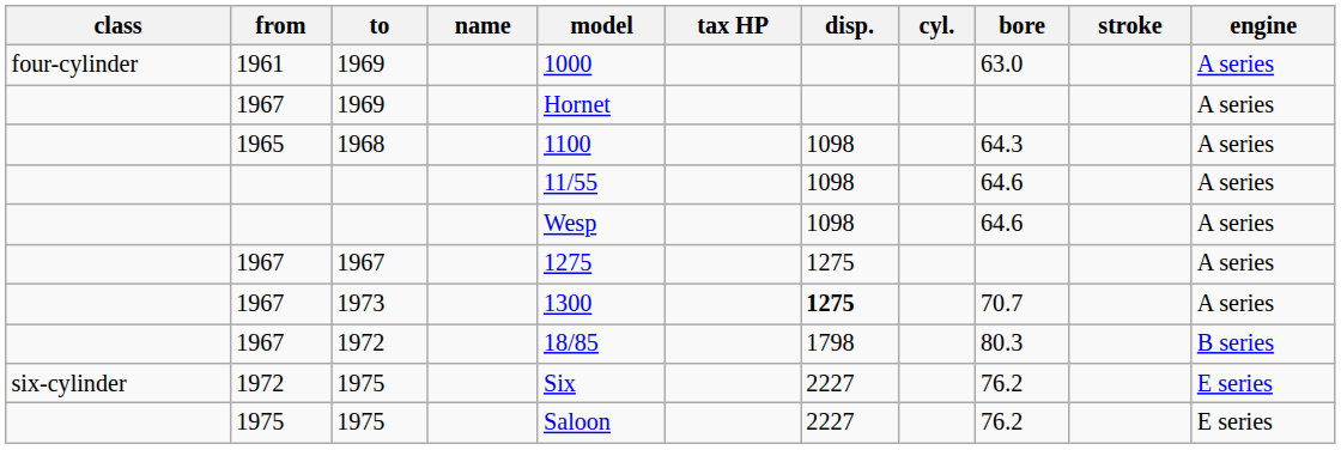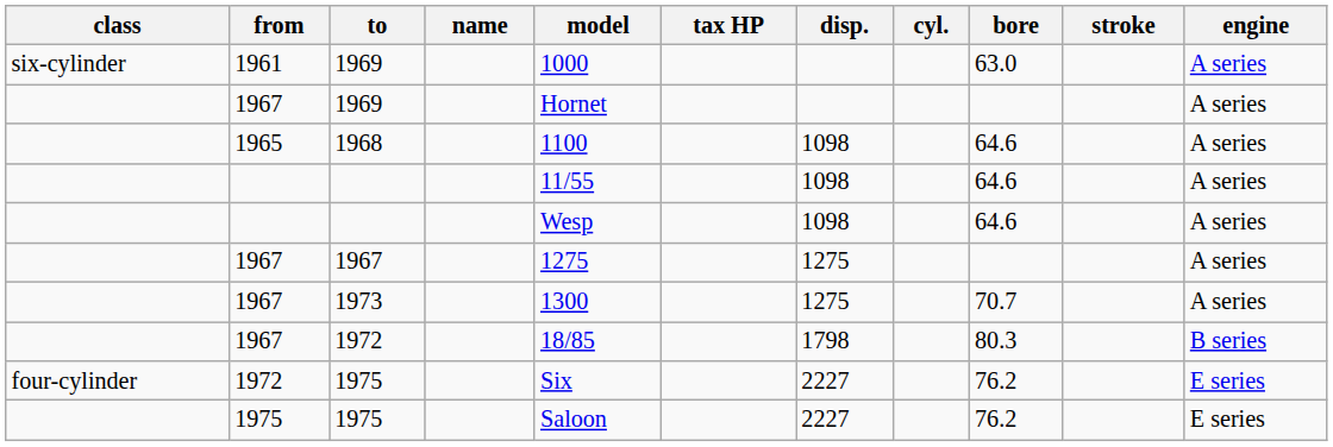 <table class="wikitable" style="font-size:85%; width:85%">
 <tr>
 <th>class</th>
 <th>from</th>
 <th>to</th>
 <th>name</th>
 <th>model</th>
 <th>tax HP</th>
 <th>disp.</th>
 <th>cyl.</th>
 <th>bore</th>
 <th>stroke</th>
 <th>engine</th>
 </tr>
 <tr>
-<td>four-cylinder</td>
+<td>six-cylinder</td>
 <td>1961</td>
 <td>1969</td>
 <td></td>
 <td><a href='#'>1000</a></td>
 <td></td>
 <td></td>
 <td></td>
 <td>63.0</td>
 <td></td>
 <td><a href='#'>A series</a></td>
 </tr>
 <tr>
 <td></td>
 <td>1967</td>
 <td>1969</td>
 <td></td>
 <td><a href='#'>Hornet</a></td>
 <td></td>
 <td></td>
 <td></td>
 <td></td>
 <td></td>
 <td>A series </td>
 </tr>
 <tr>
 <td></td>
 <td>1965</td>
 <td>1968</td>
 <td></td>
 <td><a href='#'>1100</a></td>
 <td></td>
 <td>1098</td>
 <td></td>
-<td>64.3</td>
+<td>64.6</td>
 <td></td>
 <td>A series</td>
 </tr>
 <tr>
 <td></td>
 <td></td>
 <td></td>
 <td></td>
 <td><a href='#'>11/55</a></td>
 <td></td>
 <td>1098</td>
 <td></td>
 <td>64.6</td>
 <td></td>
 <td>A series </td>
 </tr>
 <tr>
 <td></td>
 <td></td>
 <td></td>
 <td></td>
 <td><a href='#'>Wesp</a></td>
 <td></td>
 <td>1098</td>
 <td></td>
 <td>64.6</td>
 <td></td>
 <td>A series </td>
 </tr>
 <tr>
 <td></td>
 <td>1967</td>
 <td>1967</td>
 <td></td>
 <td><a href='#'>1275</a></td>
 <td></td>
 <td>1275</td>
 <td></td>
 <td></td>
 <td></td>
 <td>A series </td>
 </tr>
 <tr>
 <td></td>
 <td>1967</td>
 <td>1973</td>
 <td></td>
 <td><a href='#'>1300</a></td>
 <td></td>
-<td><strong>1275</strong></td>
+<td>1275</td>
 <td></td>
 <td>70.7</td>
 <td></td>
 <td>A series</td>
 </tr>
 <tr>
 <td></td>
 <td>1967</td>
 <td>1972</td>
 <td></td>
 <td><a href='#'>18/85</a></td>
 <td></td>
 <td>1798</td>
 <td></td>
 <td>80.3</td>
 <td></td>
 <td><a href='#'>B series</a></td>
 </tr>
 <tr>
-<td>six-cylinder</td>
+<td>four-cylinder</td>
 <td>1972</td>
 <td>1975</td>
 <td></td>
 <td><a href='#'>Six</a></td>
 <td></td>
 <td>2227</td>
 <td></td>
 <td>76.2</td>
 <td></td>
 <td><a href='#'>E series</a></td>
 </tr>
 <tr>
 <td></td>
 <td>1975</td>
 <td>1975</td>
 <td></td>
 <td><a href='#'>Saloon</a></td>
 <td></td>
 <td>2227</td>
 <td></td>
 <td>76.2</td>
 <td></td>
 <td>E series</td>
 </tr>
 </table>
